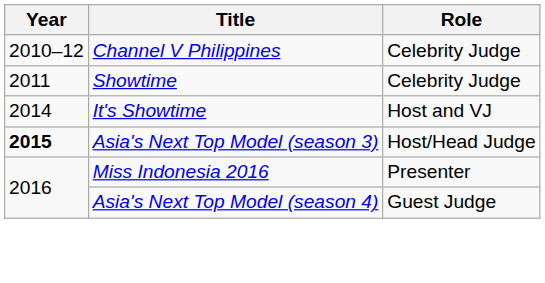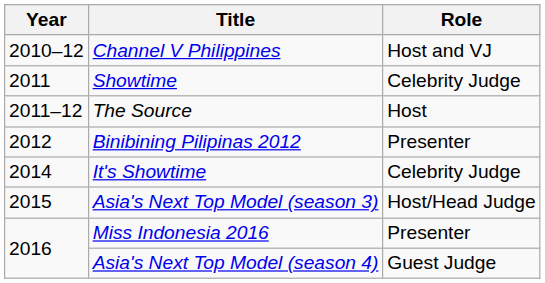 <table class="wikitable">
 <tr style="background:#ccc; text-align:center;">
 <th>Year</th>
 <th>Title</th>
 <th>Role</th>
 </tr>
 <tr>
 <td>2010–12</td>
 <td><em><a href='#'>Channel V Philippines</a></em></td>
-<td>Celebrity Judge</td>
+<td>Host and VJ</td>
 </tr>
 <tr>
 <td>2011</td>
 <td><em><a href='#'>Showtime</a></em></td>
 <td>Celebrity Judge</td>
 </tr>
 <tr>
+<td>2011–12</td>
+<td><em>The Source</em></td>
+<td>Host</td>
+</tr>
+<tr>
+<td>2012</td>
+<td><em><a href='#'>Binibining Pilipinas 2012</a></em></td>
+<td>Presenter</td>
+</tr>
+<tr>
 <td>2014</td>
 <td><em><a href='#'>It's Showtime</a></em></td>
-<td>Host and VJ</td>
+<td>Celebrity Judge</td>
 </tr>
 <tr>
-<td><strong>2015</strong></td>
+<td>2015</td>
 <td><em><a href='#'>Asia's Next Top Model (season 3)</a></em></td>
 <td>Host/Head Judge</td>
 </tr>
 <tr>
 <td rowspan="2">2016</td>
 <td><em><a href='#'>Miss Indonesia 2016</a></em></td>
 <td>Presenter</td>
 </tr>
 <tr>
 <td><em><a href='#'>Asia's Next Top Model (season 4)</a></em></td>
 <td>Guest Judge</td>
 </tr>
 </table>
